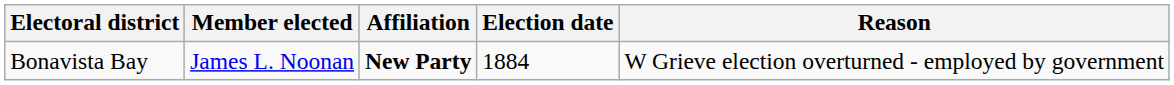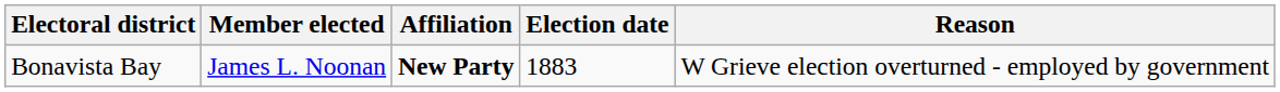 <table class="wikitable sortable">
 <tr>
 <th>Electoral district</th>
 <th>Member elected</th>
 <th>Affiliation</th>
 <th>Election date</th>
 <th>Reason</th>
 </tr>
 <tr>
 <td>Bonavista Bay</td>
 <td><a href='#'>James L. Noonan</a></td>
 <td><strong>New Party</strong></td>
-<td>1884</td>
+<td>1883</td>
 <td>W Grieve election overturned - employed by government</td>
 </tr>
 </table>
